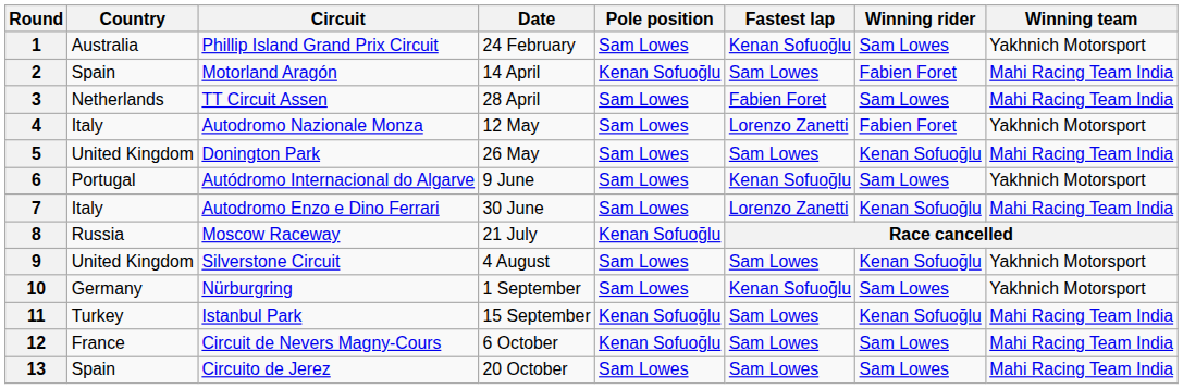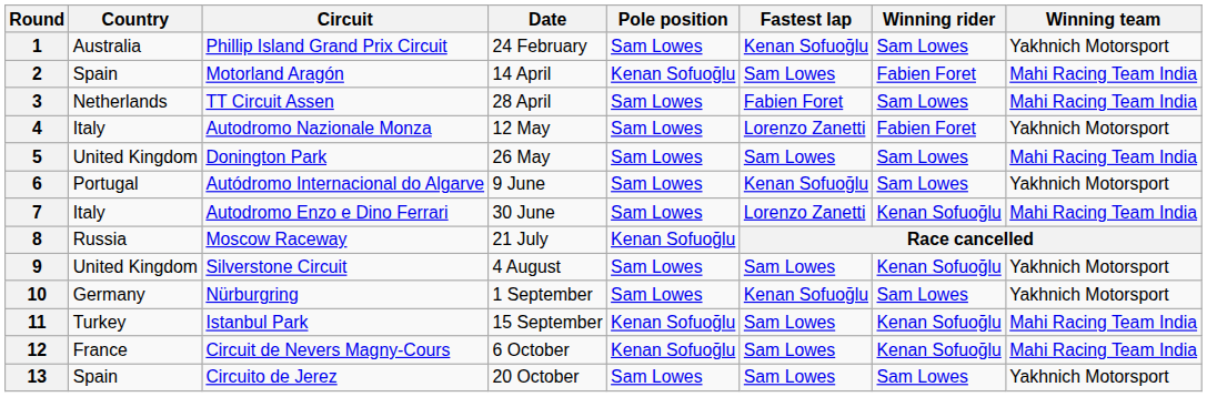 <table class="wikitable" style="font-size: 85%">
 <tr>
 <th>Round</th>
 <th>Country</th>
 <th>Circuit</th>
 <th>Date</th>
 <th>Pole position</th>
 <th>Fastest lap</th>
 <th>Winning rider</th>
 <th>Winning team</th>
 </tr>
 <tr>
 <th>1</th>
 <td> Australia</td>
 <td><a href='#'>Phillip Island Grand Prix Circuit</a></td>
 <td>24 February</td>
 <td> <a href='#'>Sam Lowes</a></td>
 <td> <a href='#'>Kenan Sofuoğlu</a></td>
 <td> <a href='#'>Sam Lowes</a></td>
 <td>Yakhnich Motorsport</td>
 </tr>
 <tr>
 <th>2</th>
 <td> Spain</td>
 <td><a href='#'>Motorland Aragón</a></td>
 <td>14 April</td>
 <td> <a href='#'>Kenan Sofuoğlu</a></td>
 <td> <a href='#'>Sam Lowes</a></td>
 <td> <a href='#'>Fabien Foret</a></td>
 <td><a href='#'>Mahi Racing Team India</a></td>
 </tr>
 <tr>
 <th>3</th>
 <td> Netherlands</td>
 <td><a href='#'>TT Circuit Assen</a></td>
 <td>28 April</td>
 <td> <a href='#'>Sam Lowes</a></td>
 <td> <a href='#'>Fabien Foret</a></td>
 <td> <a href='#'>Sam Lowes</a></td>
 <td><a href='#'>Mahi Racing Team India</a></td>
 </tr>
 <tr>
 <th>4</th>
 <td> Italy</td>
 <td><a href='#'>Autodromo Nazionale Monza</a></td>
 <td>12 May</td>
 <td> <a href='#'>Sam Lowes</a></td>
 <td> <a href='#'>Lorenzo Zanetti</a></td>
 <td> <a href='#'>Fabien Foret</a></td>
 <td>Yakhnich Motorsport</td>
 </tr>
 <tr>
 <th>5</th>
 <td> United Kingdom</td>
 <td><a href='#'>Donington Park</a></td>
 <td>26 May</td>
 <td> <a href='#'>Sam Lowes</a></td>
 <td> <a href='#'>Sam Lowes</a></td>
-<td> <a href='#'>Kenan Sofuoğlu</a></td>
+<td> <a href='#'>Sam Lowes</a></td>
 <td><a href='#'>Mahi Racing Team India</a></td>
 </tr>
 <tr>
 <th>6</th>
 <td> Portugal</td>
 <td><a href='#'>Autódromo Internacional do Algarve</a></td>
 <td>9 June</td>
 <td> <a href='#'>Sam Lowes</a></td>
 <td> <a href='#'>Kenan Sofuoğlu</a></td>
 <td> <a href='#'>Sam Lowes</a></td>
 <td>Yakhnich Motorsport</td>
 </tr>
 <tr>
 <th>7</th>
 <td> Italy</td>
 <td><a href='#'>Autodromo Enzo e Dino Ferrari</a></td>
 <td>30 June</td>
 <td> <a href='#'>Sam Lowes</a></td>
 <td> <a href='#'>Lorenzo Zanetti</a></td>
 <td> <a href='#'>Kenan Sofuoğlu</a></td>
 <td><a href='#'>Mahi Racing Team India</a></td>
 </tr>
 <tr>
 <th>8</th>
 <td> Russia</td>
 <td><a href='#'>Moscow Raceway</a></td>
 <td>21 July</td>
 <td> <a href='#'>Kenan Sofuoğlu</a></td>
 <th colspan=3>Race cancelled</th>
 </tr>
 <tr>
 <th>9</th>
 <td> United Kingdom</td>
 <td><a href='#'>Silverstone Circuit</a></td>
 <td>4 August</td>
 <td> <a href='#'>Sam Lowes</a></td>
 <td> <a href='#'>Sam Lowes</a></td>
 <td> <a href='#'>Kenan Sofuoğlu</a></td>
 <td>Yakhnich Motorsport</td>
 </tr>
 <tr>
 <th>10</th>
 <td> Germany</td>
 <td><a href='#'>Nürburgring</a></td>
 <td>1 September</td>
 <td> <a href='#'>Sam Lowes</a></td>
 <td> <a href='#'>Kenan Sofuoğlu</a></td>
 <td> <a href='#'>Sam Lowes</a></td>
 <td>Yakhnich Motorsport</td>
 </tr>
 <tr>
 <th>11</th>
 <td> Turkey</td>
 <td><a href='#'>Istanbul Park</a></td>
 <td>15 September</td>
 <td> <a href='#'>Kenan Sofuoğlu</a></td>
 <td> <a href='#'>Sam Lowes</a></td>
 <td> <a href='#'>Kenan Sofuoğlu</a></td>
 <td><a href='#'>Mahi Racing Team India</a></td>
 </tr>
 <tr>
 <th>12</th>
 <td> France</td>
 <td><a href='#'>Circuit de Nevers Magny-Cours</a></td>
 <td>6 October</td>
 <td> <a href='#'>Kenan Sofuoğlu</a></td>
 <td> <a href='#'>Sam Lowes</a></td>
-<td> <a href='#'>Sam Lowes</a></td>
+<td> <a href='#'>Kenan Sofuoğlu</a></td>
 <td><a href='#'>Mahi Racing Team India</a></td>
 </tr>
 <tr>
 <th>13</th>
 <td> Spain</td>
 <td><a href='#'>Circuito de Jerez</a></td>
 <td>20 October</td>
 <td> <a href='#'>Sam Lowes</a></td>
 <td> <a href='#'>Sam Lowes</a></td>
 <td> <a href='#'>Sam Lowes</a></td>
-<td><a href='#'>Mahi Racing Team India</a></td>
+<td>Yakhnich Motorsport</td>
 </tr>
 </table>
